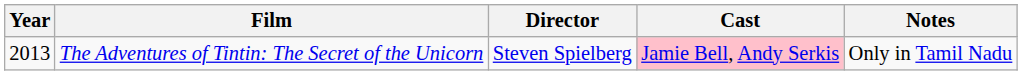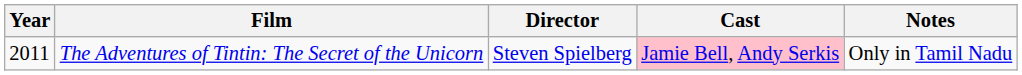 <table class="wikitable">
 <tr style="background:#ccc; text-align:center;">
 <th>Year</th>
 <th>Film</th>
 <th>Director</th>
 <th>Cast</th>
 <th>Notes</th>
 </tr>
 <tr>
-<td>2013</td>
+<td>2011</td>
 <td><em><a href='#'>The Adventures of Tintin: The Secret of the Unicorn</a></em></td>
 <td><a href='#'>Steven Spielberg</a></td>
 <td style="background: pink;"><a href='#'>Jamie Bell</a>, <a href='#'>Andy Serkis</a></td>
 <td>Only in <a href='#'>Tamil Nadu</a></td>
 </tr>
 </table>
